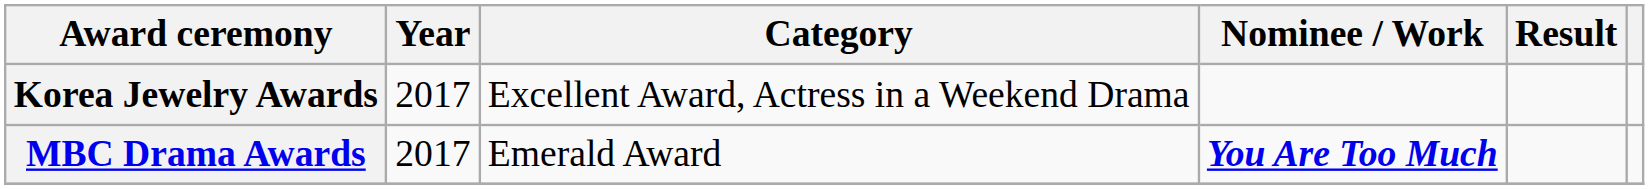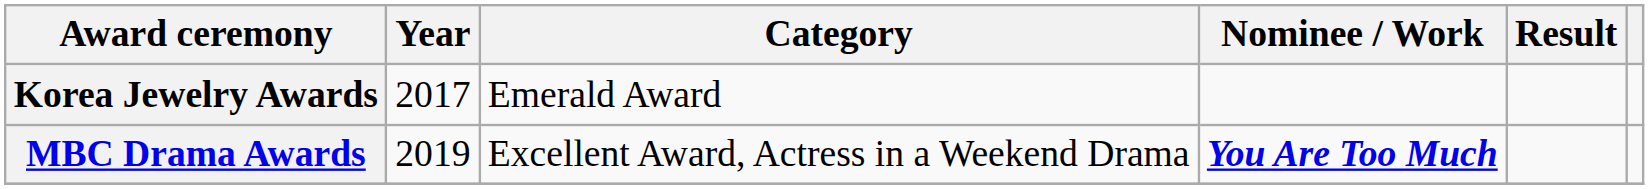 <table class="wikitable plainrowheaders">
 <tr>
 <th scope="col">Award ceremony</th>
 <th scope="col">Year</th>
 <th scope="col">Category</th>
 <th scope="col">Nominee / Work</th>
 <th scope="col">Result</th>
 <th scope="col" class="unsortable"></th>
 </tr>
 <tr>
 <th scope="row">Korea Jewelry Awards</th>
 <td style="text-align:center">2017</td>
-<td>Excellent Award, Actress in a Weekend Drama</td>
+<td>Emerald Award</td>
 <td></td>
 <td></td>
 <td></td>
 </tr>
 <tr>
 <th scope="row"><a href='#'>MBC Drama Awards</a></th>
-<td style="text-align:center">2017</td>
-<td>Emerald Award</td>
+<td style="text-align:center">2019</td>
+<td>Excellent Award, Actress in a Weekend Drama</td>
 <td><strong><em><a href='#'>You Are Too Much</a></em></strong></td>
 <td></td>
 <td style="text-align:center"></td>
 </tr>
 <tr>
 </tr>
 </table>
